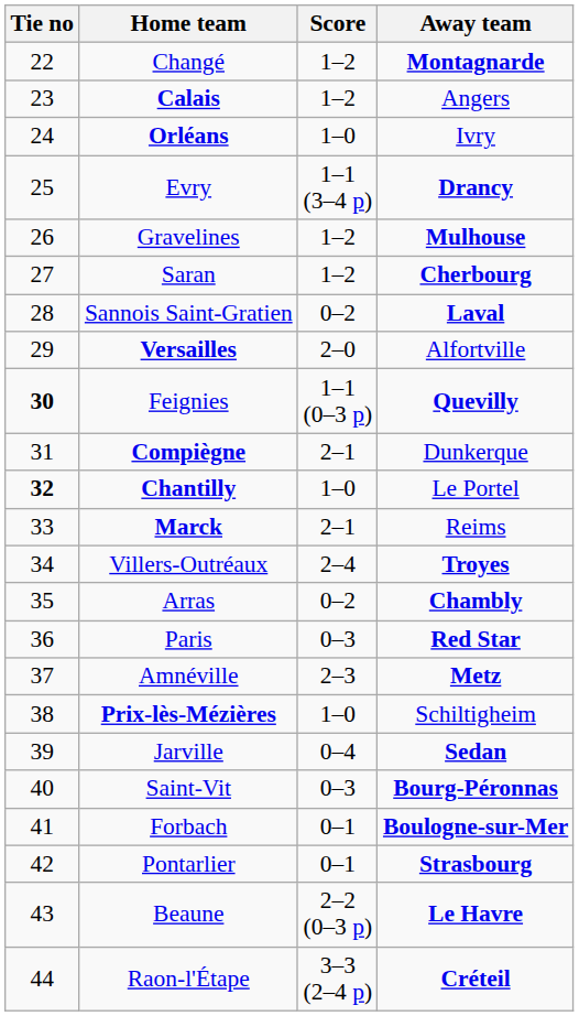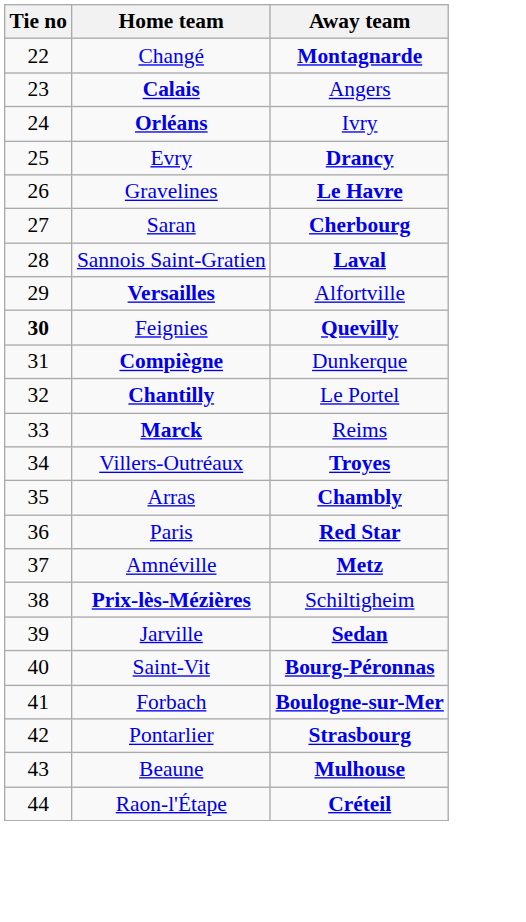 <table class="wikitable" style="text-align:center">
 <tr>
 <th>Tie no</th>
 <th>Home team</th>
-<th>Score</th>
 <th>Away team</th>
 </tr>
 <tr>
 <td>22</td>
 <td><a href='#'>Changé</a></td>
-<td>1–2 </td>
 <td><strong><a href='#'>Montagnarde</a></strong></td>
 </tr>
 <tr>
 <td>23</td>
 <td><strong><a href='#'>Calais</a></strong></td>
-<td>1–2</td>
 <td><a href='#'>Angers</a></td>
 </tr>
 <tr>
 <td>24</td>
 <td><strong><a href='#'>Orléans</a></strong></td>
-<td>1–0</td>
 <td><a href='#'>Ivry</a></td>
 </tr>
 <tr>
 <td>25</td>
 <td><a href='#'>Evry</a></td>
-<td>1–1 <br>(3–4 <a href='#'>p</a>)</td>
 <td><strong><a href='#'>Drancy</a></strong></td>
 </tr>
 <tr>
 <td>26</td>
 <td><a href='#'>Gravelines</a></td>
-<td>1–2 </td>
-<td><strong><a href='#'>Mulhouse</a></strong></td>
+<td><strong><a href='#'>Le Havre</a></strong></td>
 </tr>
 <tr>
 <td>27</td>
 <td><a href='#'>Saran</a></td>
-<td>1–2</td>
 <td><strong><a href='#'>Cherbourg</a></strong></td>
 </tr>
 <tr>
 <td>28</td>
 <td><a href='#'>Sannois Saint-Gratien</a></td>
-<td>0–2</td>
 <td><strong><a href='#'>Laval</a></strong></td>
 </tr>
 <tr>
 <td>29</td>
 <td><strong><a href='#'>Versailles</a></strong></td>
-<td>2–0</td>
 <td><a href='#'>Alfortville</a></td>
 </tr>
 <tr>
 <td><strong>30</strong></td>
 <td><a href='#'>Feignies</a></td>
-<td>1–1 <br>(0–3 <a href='#'>p</a>)</td>
 <td><strong><a href='#'>Quevilly</a></strong></td>
 </tr>
 <tr>
 <td>31</td>
 <td><strong><a href='#'>Compiègne</a></strong></td>
-<td>2–1</td>
 <td><a href='#'>Dunkerque</a></td>
 </tr>
 <tr>
-<td><strong>32</strong></td>
+<td>32</td>
 <td><strong><a href='#'>Chantilly</a></strong></td>
-<td>1–0</td>
 <td><a href='#'>Le Portel</a></td>
 </tr>
 <tr>
 <td>33</td>
 <td><strong><a href='#'>Marck</a></strong></td>
-<td>2–1</td>
 <td><a href='#'>Reims</a></td>
 </tr>
 <tr>
 <td>34</td>
 <td><a href='#'>Villers-Outréaux</a></td>
-<td>2–4</td>
 <td><strong><a href='#'>Troyes</a></strong></td>
 </tr>
 <tr>
 <td>35</td>
 <td><a href='#'>Arras</a></td>
-<td>0–2</td>
 <td><strong><a href='#'>Chambly</a></strong></td>
 </tr>
 <tr>
 <td>36</td>
 <td><a href='#'>Paris</a></td>
-<td>0–3</td>
 <td><strong><a href='#'>Red Star</a></strong></td>
 </tr>
 <tr>
 <td>37</td>
 <td><a href='#'>Amnéville</a></td>
-<td>2–3</td>
 <td><strong><a href='#'>Metz</a></strong></td>
 </tr>
 <tr>
 <td>38</td>
 <td><strong><a href='#'>Prix-lès-Mézières</a></strong></td>
-<td>1–0 </td>
 <td><a href='#'>Schiltigheim</a></td>
 </tr>
 <tr>
 <td>39</td>
 <td><a href='#'>Jarville</a></td>
-<td>0–4</td>
 <td><strong><a href='#'>Sedan</a></strong></td>
 </tr>
 <tr>
 <td>40</td>
 <td><a href='#'>Saint-Vit</a></td>
-<td>0–3</td>
 <td><strong><a href='#'>Bourg-Péronnas</a></strong></td>
 </tr>
 <tr>
 <td>41</td>
 <td><a href='#'>Forbach</a></td>
-<td>0–1</td>
 <td><strong><a href='#'>Boulogne-sur-Mer</a></strong></td>
 </tr>
 <tr>
 <td>42</td>
 <td><a href='#'>Pontarlier</a></td>
-<td>0–1</td>
 <td><strong><a href='#'>Strasbourg</a></strong></td>
 </tr>
 <tr>
 <td>43</td>
 <td><a href='#'>Beaune</a></td>
-<td>2–2 <br>(0–3 <a href='#'>p</a>)</td>
-<td><strong><a href='#'>Le Havre</a></strong></td>
+<td><strong><a href='#'>Mulhouse</a></strong></td>
 </tr>
 <tr>
 <td>44</td>
 <td><a href='#'>Raon-l'Étape</a></td>
-<td>3–3 <br>(2–4 <a href='#'>p</a>)</td>
 <td><strong><a href='#'>Créteil</a></strong></td>
 </tr>
 </table>
